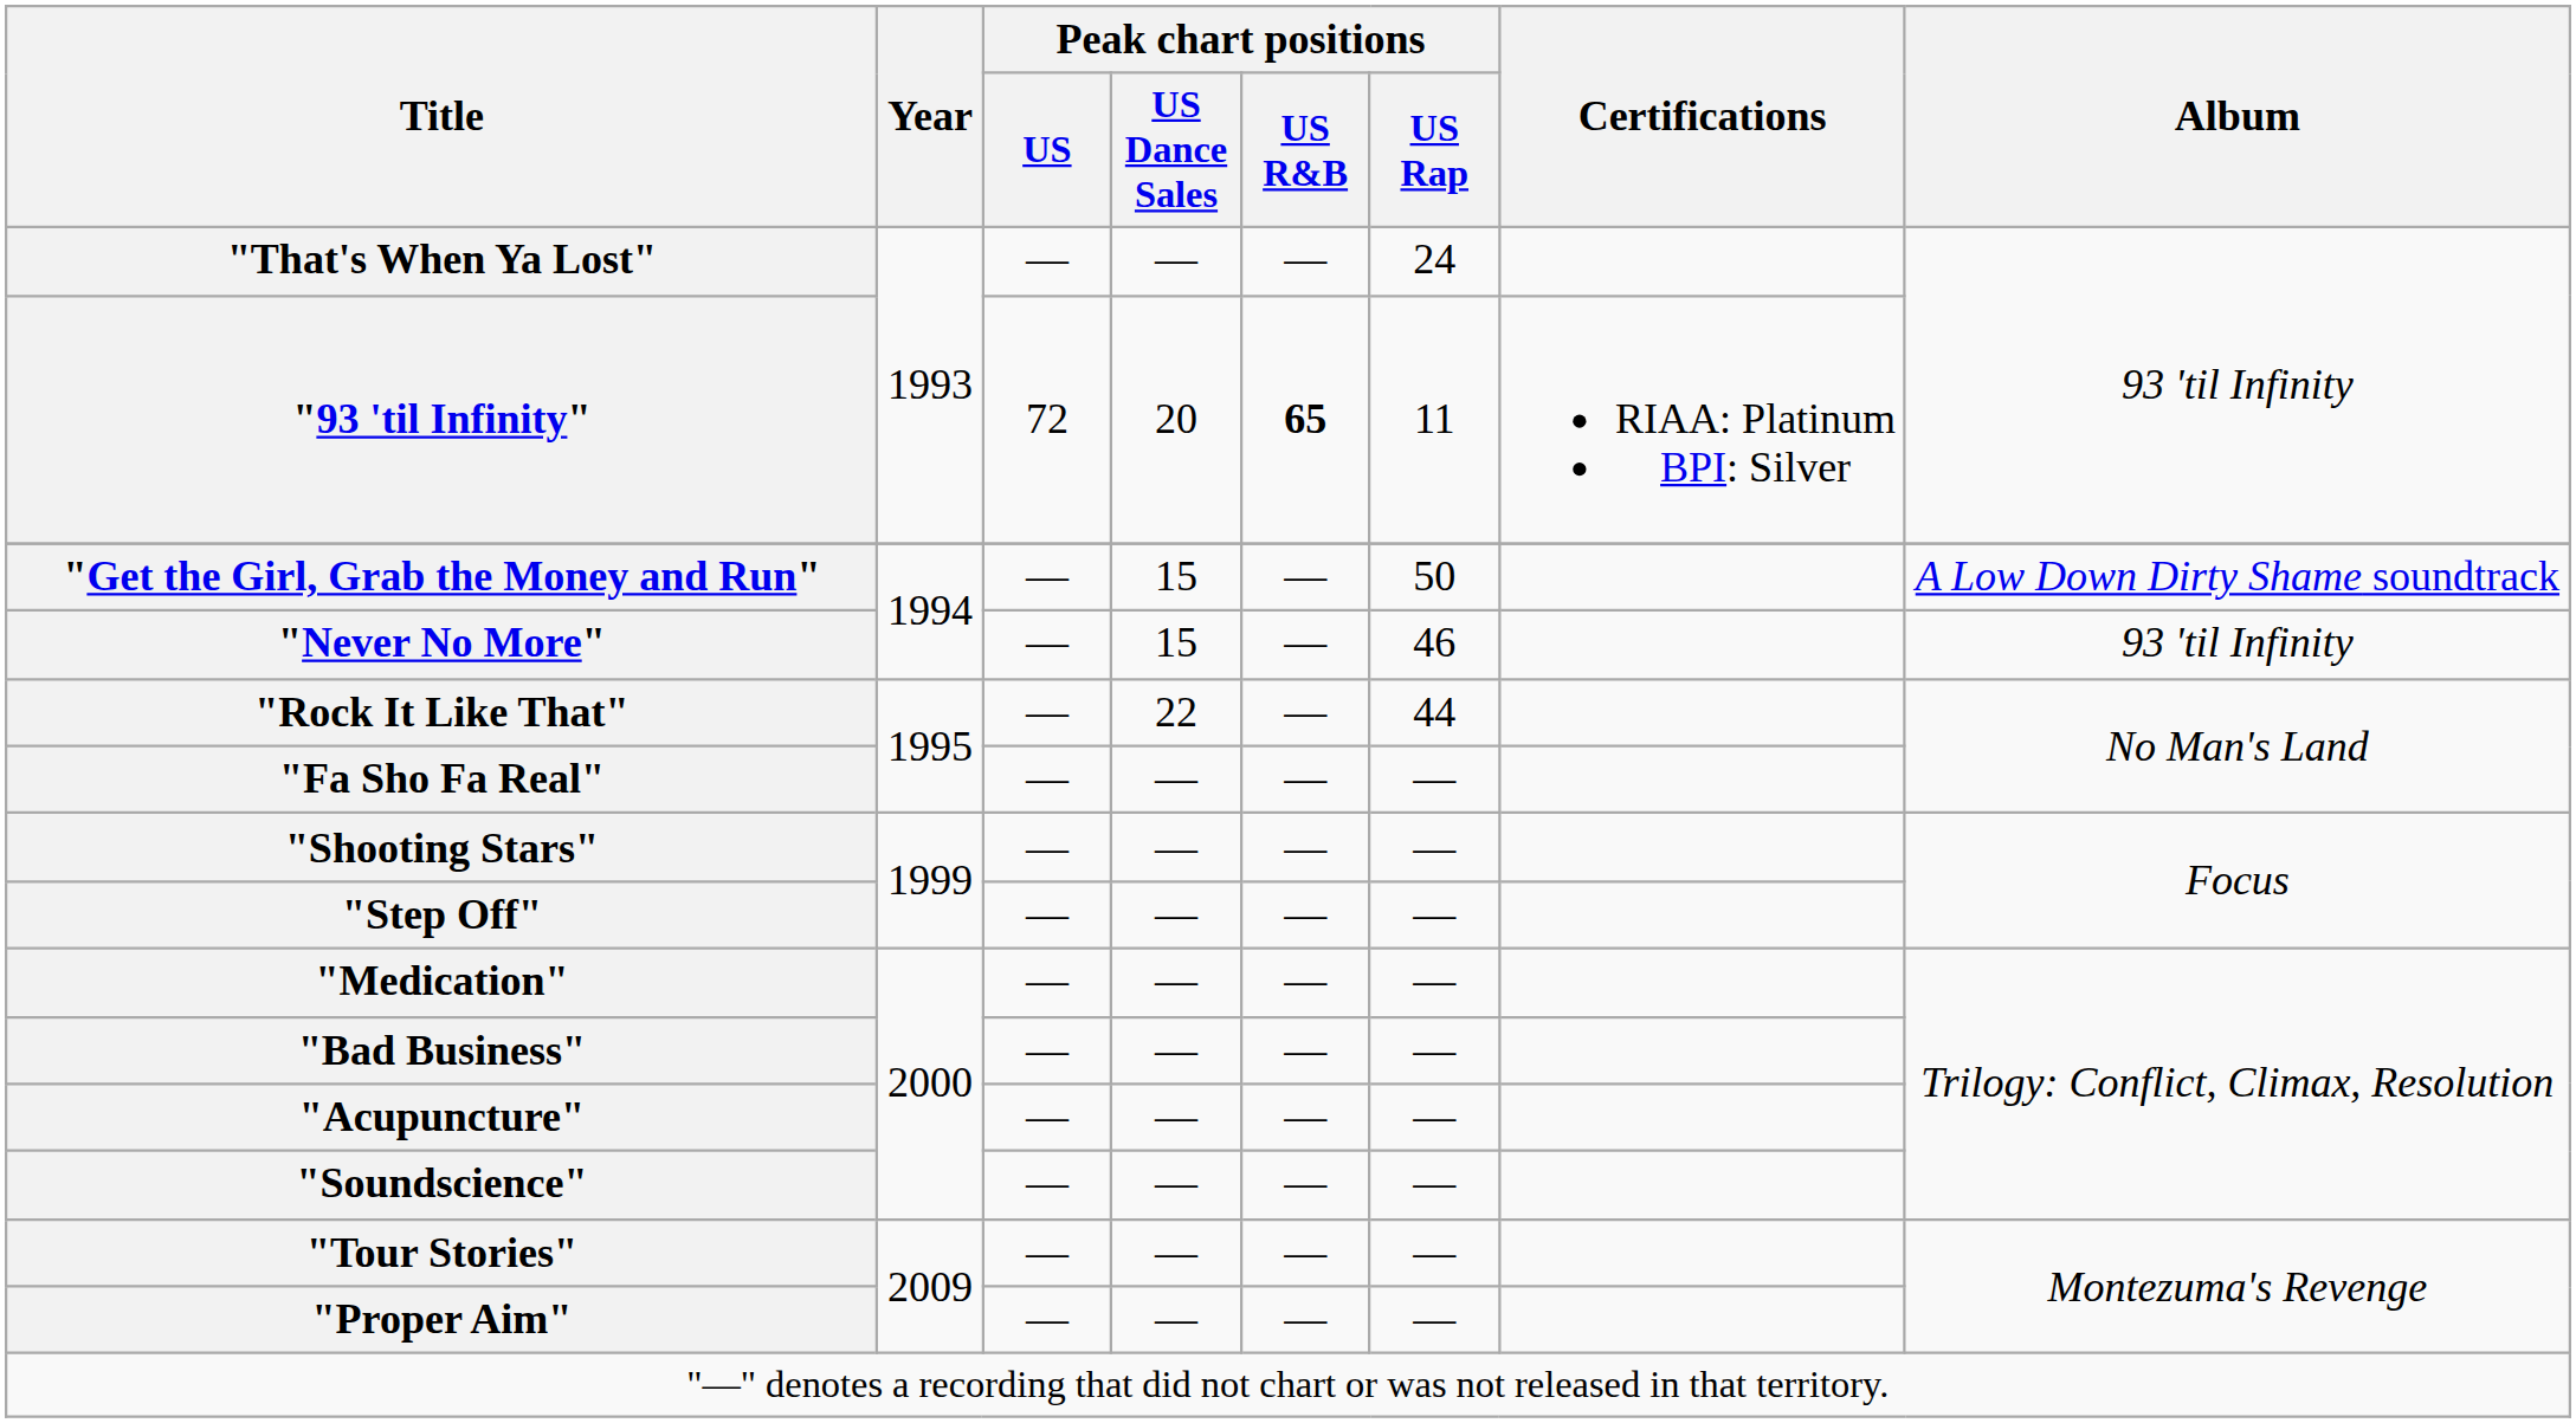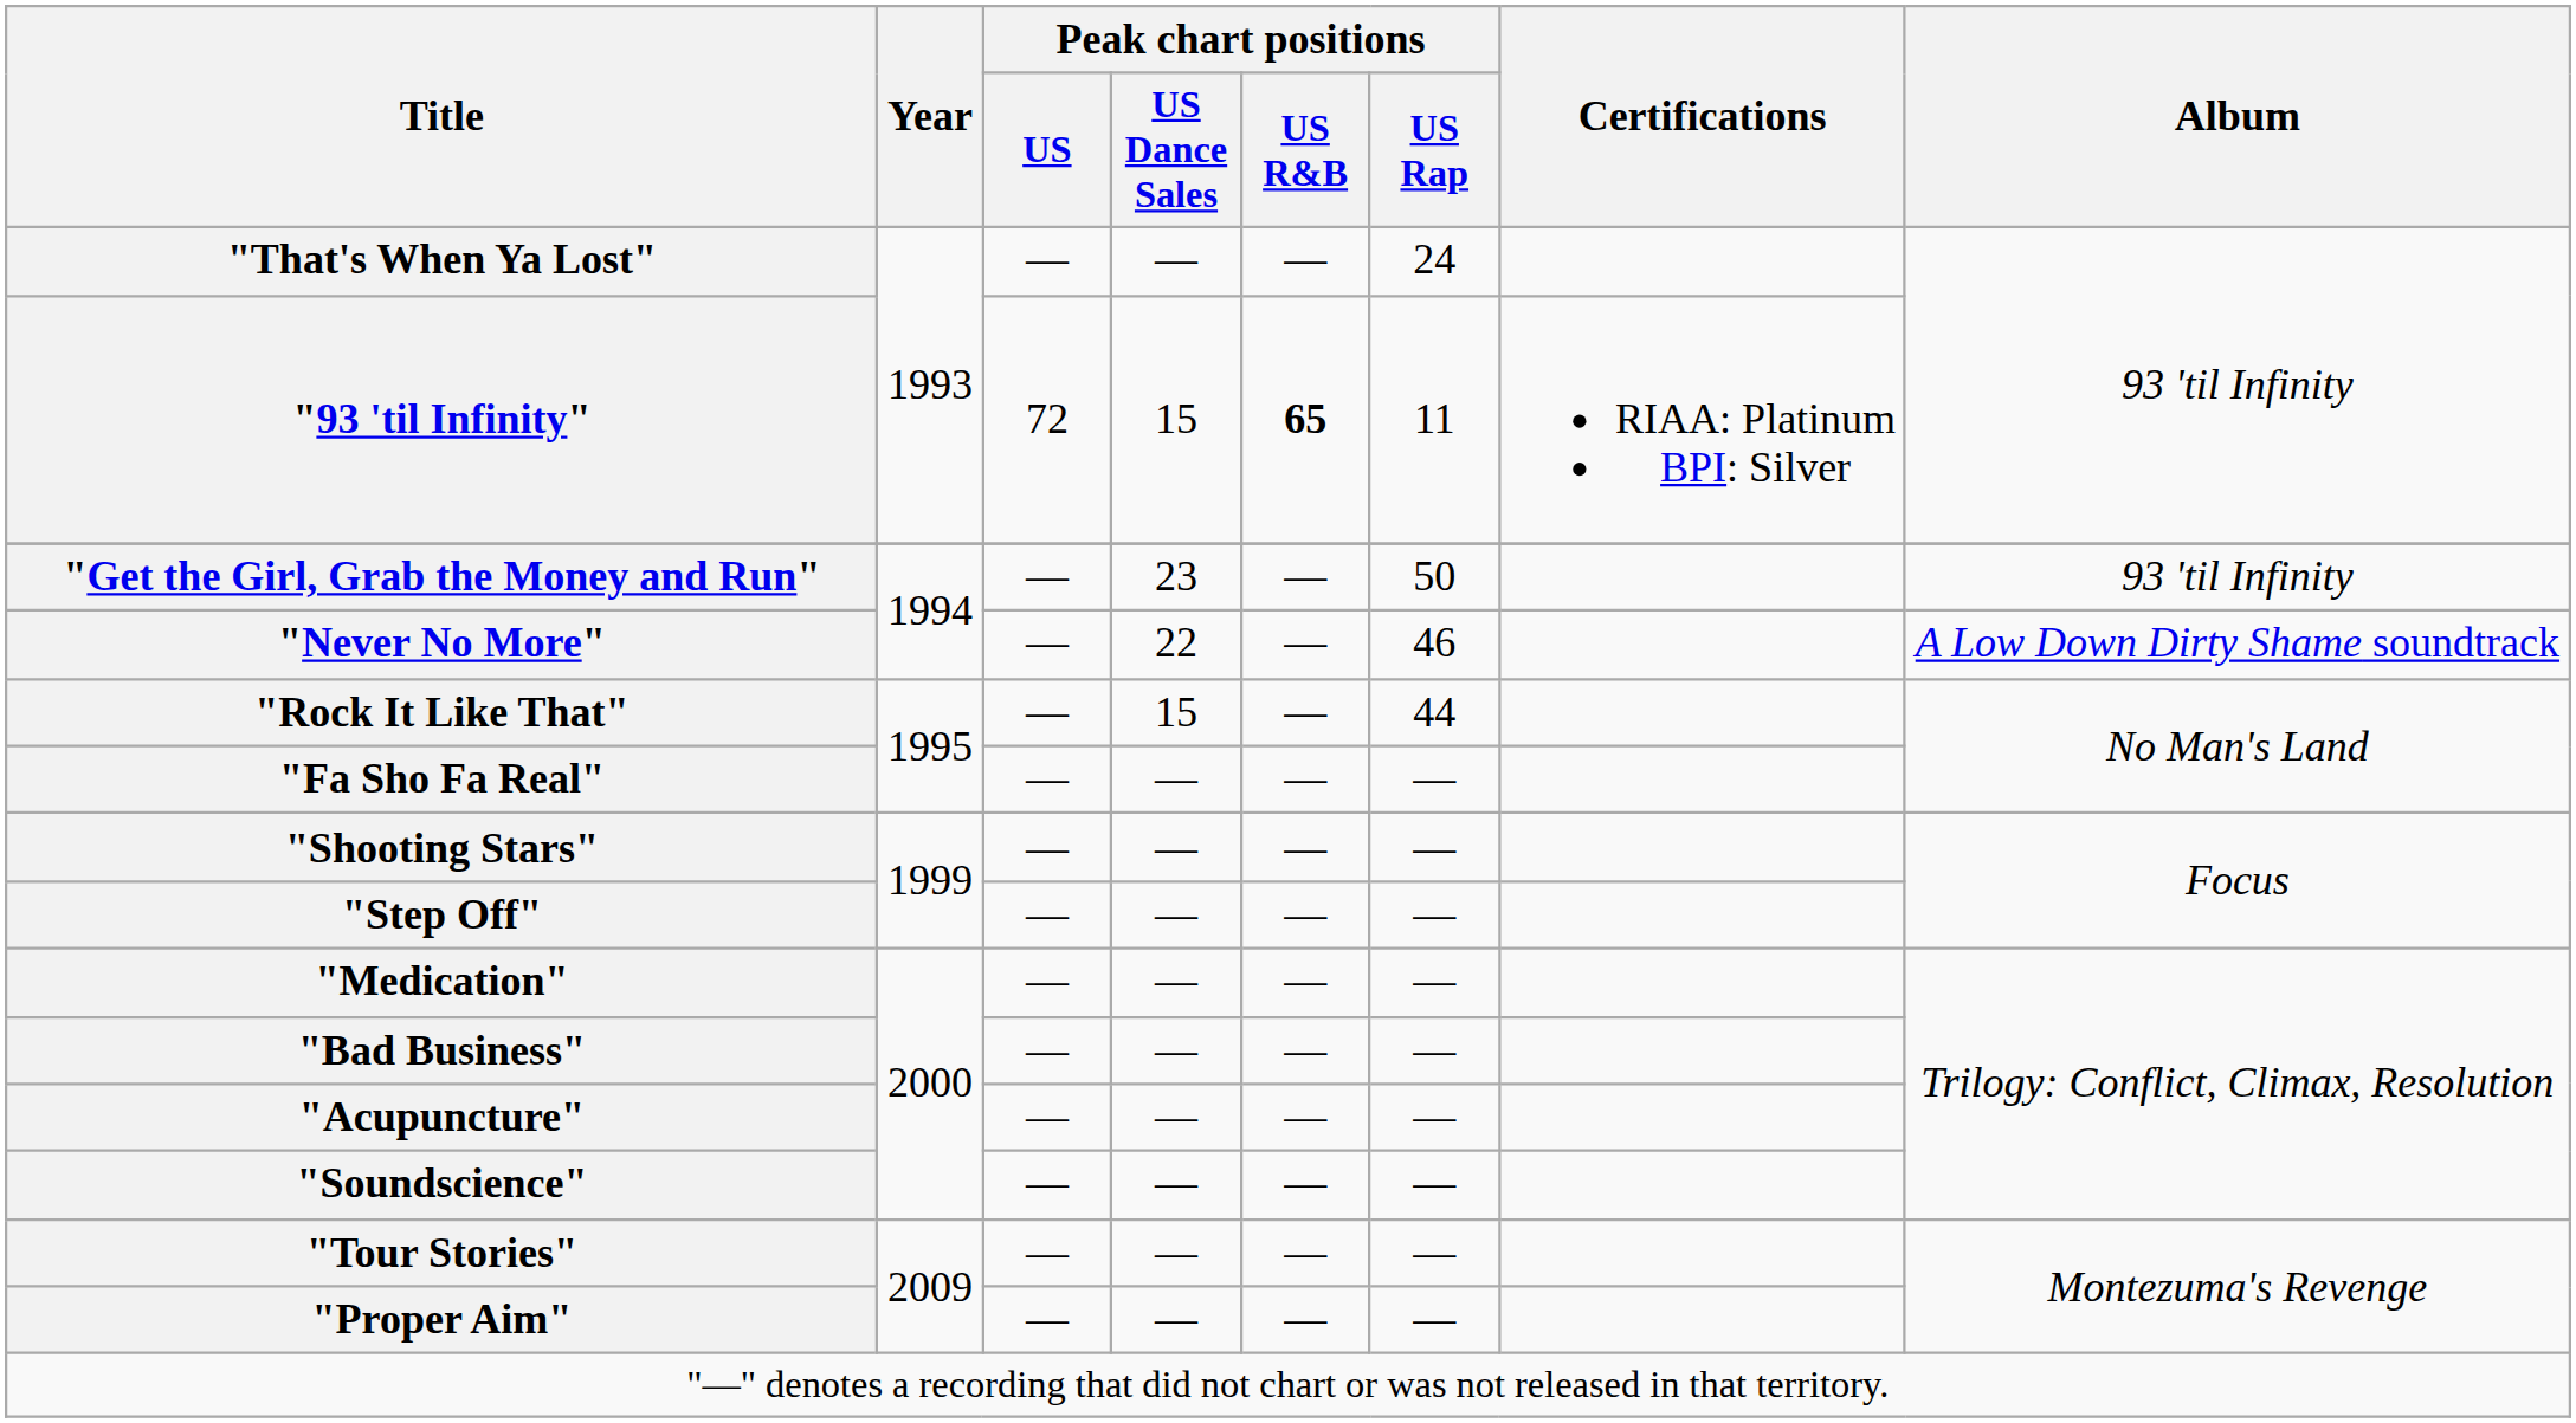 <table class="wikitable plainrowheaders" style="text-align:center;">
 <tr>
 <th scope="col" rowspan="2" style="width:20em;">Title</th>
 <th scope="col" rowspan="2">Year</th>
 <th scope="col" colspan="4">Peak chart positions</th>
 <th scope="col" rowspan="2">Certifications</th>
 <th scope="col" rowspan="2">Album</th>
 </tr>
 <tr>
 <th scope="col" style="width:2.9em;font-size:90%;"><a href='#'>US</a><br></th>
 <th scope="col" style="width:2.9em;font-size:90%;"><a href='#'>US<br>Dance<br>Sales</a><br></th>
 <th scope="col" style="width:2.9em;font-size:90%;"><a href='#'>US<br>R&B</a><br></th>
 <th scope="col" style="width:2.9em;font-size:90%;"><a href='#'>US<br>Rap</a><br></th>
 </tr>
 <tr>
 <th scope="row">"That's When Ya Lost"</th>
 <td rowspan="2">1993</td>
 <td>—</td>
 <td>—</td>
 <td>—</td>
 <td>24</td>
 <td></td>
 <td rowspan="2"><em>93 'til Infinity</em></td>
 </tr>
 <tr>
 <th scope="row">"<a href='#'>93 'til Infinity</a>"</th>
 <td>72</td>
-<td>20</td>
+<td>15</td>
 <td><strong>65</strong></td>
 <td>11</td>
 <td><br><ul><li>RIAA: Platinum</li><li><a href='#'>BPI</a>: Silver</li></ul></td>
 </tr>
 <tr>
 </tr>
 <tr>
 <th scope="row">"<a href='#'>Get the Girl, Grab the Money and Run</a>"</th>
 <td rowspan="2">1994</td>
 <td>—</td>
-<td>15</td>
+<td>23</td>
 <td>—</td>
 <td>50</td>
 <td></td>
-<td><a href='#'><em>A Low Down Dirty Shame</em> soundtrack</a></td>
+<td><em>93 'til Infinity</em></td>
 </tr>
 <tr>
 <th scope="row">"<a href='#'>Never No More</a>"</th>
 <td>—</td>
-<td>15</td>
+<td>22</td>
 <td>—</td>
 <td>46</td>
 <td></td>
-<td><em>93 'til Infinity</em></td>
+<td><a href='#'><em>A Low Down Dirty Shame</em> soundtrack</a></td>
 </tr>
 <tr>
 <th scope="row">"Rock It Like That"</th>
 <td rowspan="2">1995</td>
 <td>—</td>
-<td>22</td>
+<td>15</td>
 <td>—</td>
 <td>44</td>
 <td></td>
 <td rowspan="2"><em>No Man's Land</em></td>
 </tr>
 <tr>
 <th scope="row">"Fa Sho Fa Real"</th>
 <td>—</td>
 <td>—</td>
 <td>—</td>
 <td>—</td>
 <td></td>
 </tr>
 <tr>
 <th scope="row">"Shooting Stars"</th>
 <td rowspan="2">1999</td>
 <td>—</td>
 <td>—</td>
 <td>—</td>
 <td>—</td>
 <td></td>
 <td rowspan="2"><em>Focus</em></td>
 </tr>
 <tr>
 <th scope="row">"Step Off"</th>
 <td>—</td>
 <td>—</td>
 <td>—</td>
 <td>—</td>
 <td></td>
 </tr>
 <tr>
 <th scope="row">"Medication"</th>
 <td rowspan="4">2000</td>
 <td>—</td>
 <td>—</td>
 <td>—</td>
 <td>—</td>
 <td></td>
 <td rowspan="4"><em>Trilogy: Conflict, Climax, Resolution</em></td>
 </tr>
 <tr>
 <th scope="row">"Bad Business"</th>
 <td>—</td>
 <td>—</td>
 <td>—</td>
 <td>—</td>
 <td></td>
 </tr>
 <tr>
 <th scope="row">"Acupuncture"</th>
 <td>—</td>
 <td>—</td>
 <td>—</td>
 <td>—</td>
 <td></td>
 </tr>
 <tr>
 <th scope="row">"Soundscience"</th>
 <td>—</td>
 <td>—</td>
 <td>—</td>
 <td>—</td>
 <td></td>
 </tr>
 <tr>
 <th scope="row">"Tour Stories"</th>
 <td rowspan="2">2009</td>
 <td>—</td>
 <td>—</td>
 <td>—</td>
 <td>—</td>
 <td></td>
 <td rowspan="2"><em>Montezuma's Revenge</em></td>
 </tr>
 <tr>
 <th scope="row">"Proper Aim"</th>
 <td>—</td>
 <td>—</td>
 <td>—</td>
 <td>—</td>
 <td></td>
 </tr>
 <tr>
 <td colspan="14" style="font-size:90%">"—" denotes a recording that did not chart or was not released in that territory.</td>
 </tr>
 </table>
